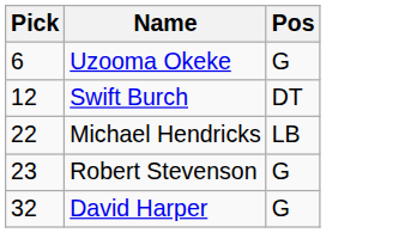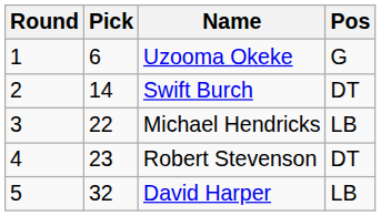 <table class="wikitable">
 <tr>
+<th>Round</th>
 <th>Pick</th>
 <th>Name</th>
 <th>Pos</th>
 </tr>
 <tr>
+<td>1</td>
 <td>6</td>
 <td><a href='#'>Uzooma Okeke</a></td>
 <td>G</td>
 </tr>
 <tr>
-<td>12</td>
+<td>2</td>
+<td>14</td>
 <td><a href='#'>Swift Burch</a></td>
 <td>DT</td>
 </tr>
 <tr>
+<td>3</td>
 <td>22</td>
 <td>Michael Hendricks</td>
 <td>LB</td>
 </tr>
 <tr>
+<td>4</td>
 <td>23</td>
 <td>Robert Stevenson</td>
-<td>G</td>
+<td>DT</td>
 </tr>
 <tr>
+<td>5</td>
 <td>32</td>
 <td><a href='#'>David Harper</a></td>
-<td>G</td>
+<td>LB</td>
 </tr>
 </table>
